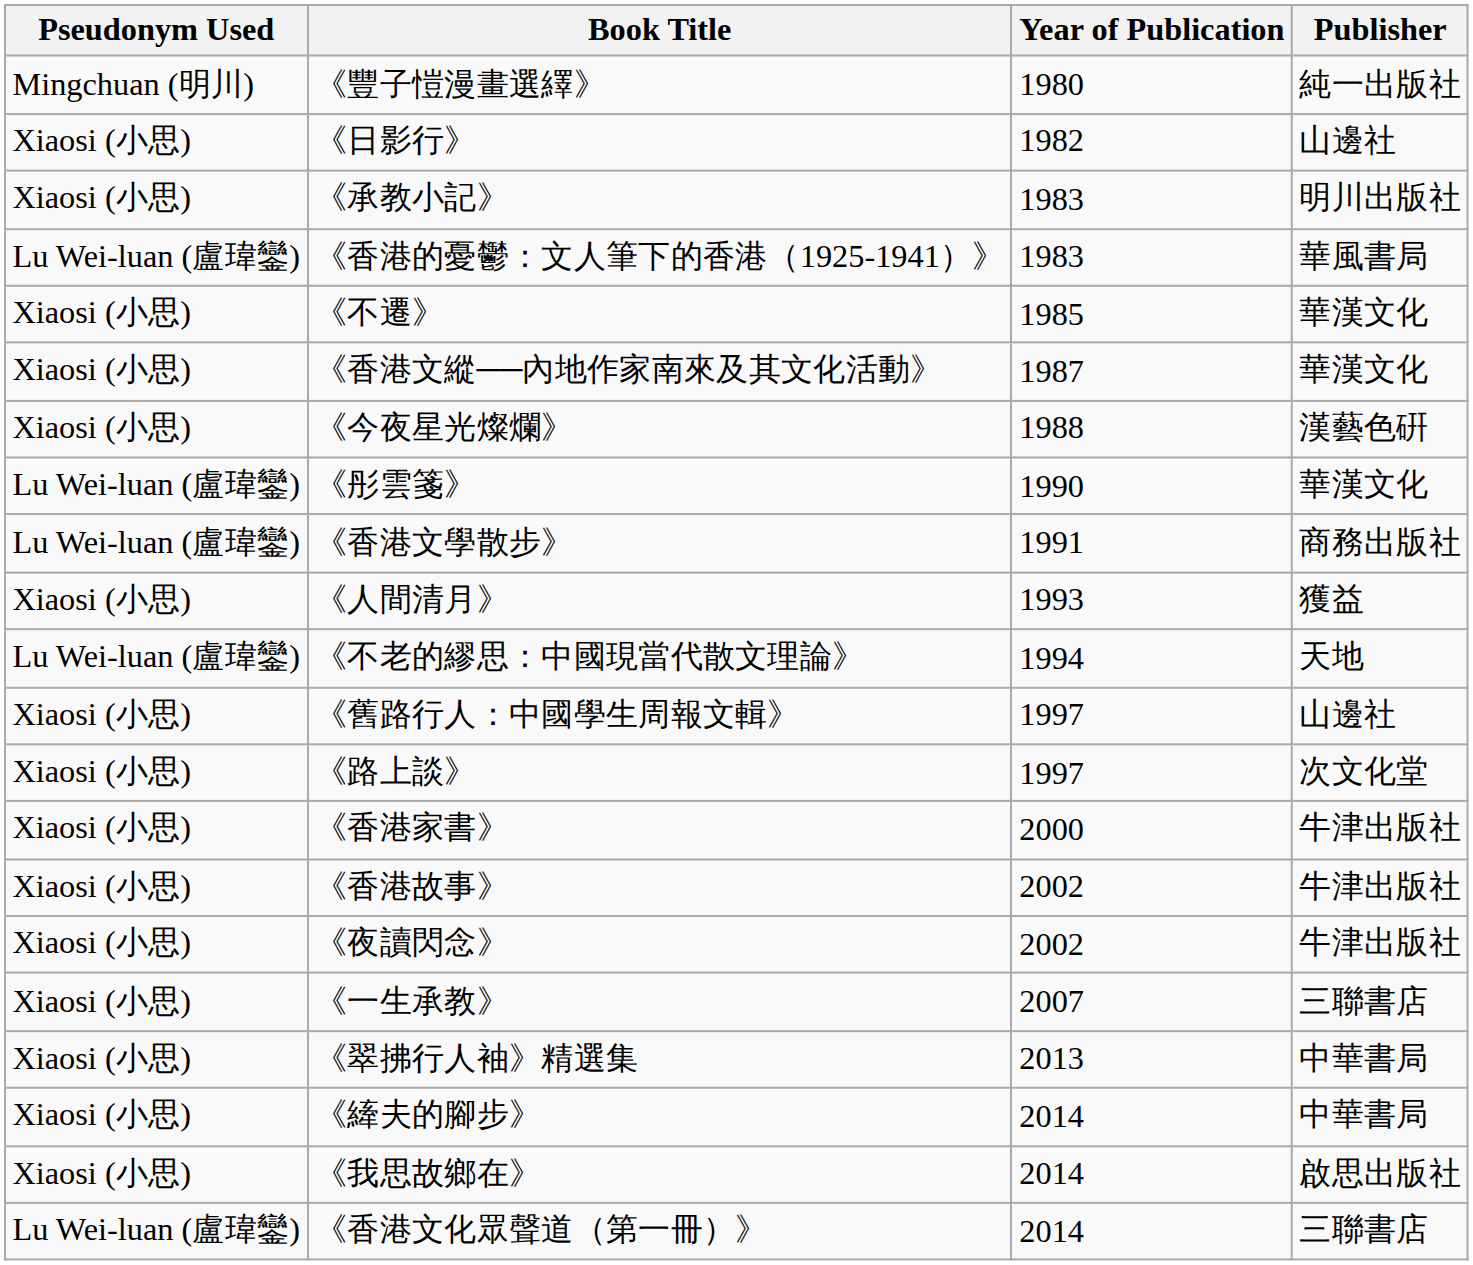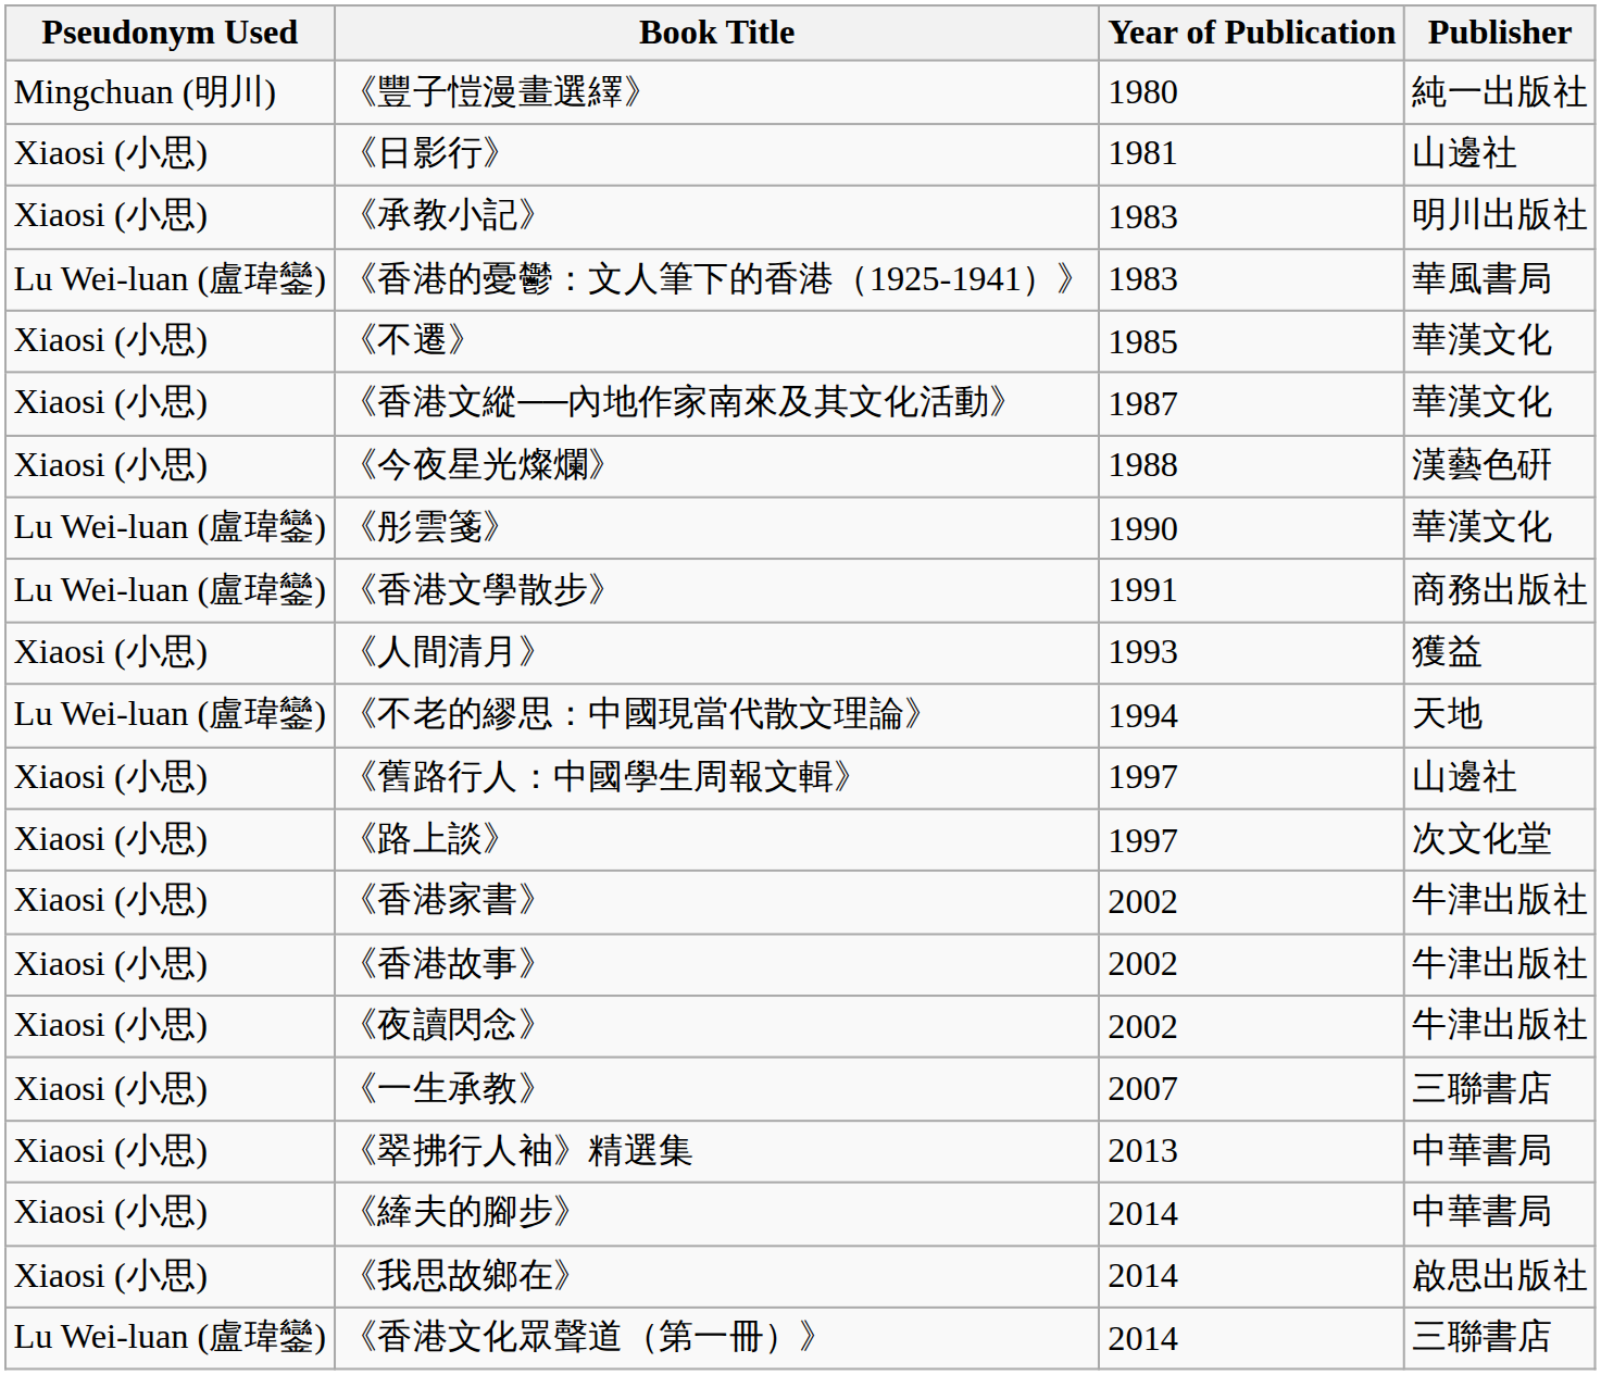 <table class="wikitable">
 <tr>
 <th>Pseudonym Used</th>
 <th>Book Title</th>
 <th>Year of Publication</th>
 <th>Publisher</th>
 </tr>
 <tr>
 <td>Mingchuan (明川)</td>
 <td>《豐子愷漫畫選繹》</td>
 <td>1980</td>
 <td>純一出版社</td>
 </tr>
 <tr>
 <td>Xiaosi (小思)</td>
 <td>《日影行》</td>
-<td>1982</td>
+<td>1981</td>
 <td>山邊社</td>
 </tr>
 <tr>
 <td>Xiaosi (小思)</td>
 <td>《承教小記》</td>
 <td>1983</td>
 <td>明川出版社</td>
 </tr>
 <tr>
 <td>Lu Wei-luan (盧瑋鑾)</td>
 <td>《香港的憂鬱：文人筆下的香港（1925-1941）》</td>
 <td>1983</td>
 <td>華風書局</td>
 </tr>
 <tr>
 <td>Xiaosi (小思)</td>
 <td>《不遷》</td>
 <td>1985</td>
 <td>華漢文化</td>
 </tr>
 <tr>
 <td>Xiaosi (小思)</td>
 <td>《香港文縱──內地作家南來及其文化活動》</td>
 <td>1987</td>
 <td>華漢文化</td>
 </tr>
 <tr>
 <td>Xiaosi (小思)</td>
 <td>《今夜星光燦爛》</td>
 <td>1988</td>
 <td>漢藝色硏</td>
 </tr>
 <tr>
 <td>Lu Wei-luan (盧瑋鑾)</td>
 <td>《彤雲箋》</td>
 <td>1990</td>
 <td>華漢文化</td>
 </tr>
 <tr>
 <td>Lu Wei-luan (盧瑋鑾)</td>
 <td>《香港文學散步》</td>
 <td>1991</td>
 <td>商務出版社</td>
 </tr>
 <tr>
 <td>Xiaosi (小思)</td>
 <td>《人間清月》</td>
 <td>1993</td>
 <td>獲益</td>
 </tr>
 <tr>
 <td>Lu Wei-luan (盧瑋鑾)</td>
 <td>《不老的繆思：中國現當代散文理論》</td>
 <td>1994</td>
 <td>天地</td>
 </tr>
 <tr>
 <td>Xiaosi (小思)</td>
 <td>《舊路行人：中國學生周報文輯》</td>
 <td>1997</td>
 <td>山邊社</td>
 </tr>
 <tr>
 <td>Xiaosi (小思)</td>
 <td>《路上談》</td>
 <td>1997</td>
 <td>次文化堂</td>
 </tr>
 <tr>
 <td>Xiaosi (小思)</td>
 <td>《香港家書》</td>
-<td>2000</td>
+<td>2002</td>
 <td>牛津出版社</td>
 </tr>
 <tr>
 <td>Xiaosi (小思)</td>
 <td>《香港故事》</td>
 <td>2002</td>
 <td>牛津出版社</td>
 </tr>
 <tr>
 <td>Xiaosi (小思)</td>
 <td>《夜讀閃念》</td>
 <td>2002</td>
 <td>牛津出版社</td>
 </tr>
 <tr>
 <td>Xiaosi (小思)</td>
 <td>《一生承教》</td>
 <td>2007</td>
 <td>三聯書店</td>
 </tr>
 <tr>
 <td>Xiaosi (小思)</td>
 <td>《翠拂行人袖》精選集</td>
 <td>2013</td>
 <td>中華書局</td>
 </tr>
 <tr>
 <td>Xiaosi (小思)</td>
 <td>《縴夫的腳步》</td>
 <td>2014</td>
 <td>中華書局</td>
 </tr>
 <tr>
 <td>Xiaosi (小思)</td>
 <td>《我思故鄉在》</td>
 <td>2014</td>
 <td>啟思出版社</td>
 </tr>
 <tr>
 <td>Lu Wei-luan (盧瑋鑾)</td>
 <td>《香港文化眾聲道（第一冊）》</td>
 <td>2014</td>
 <td>三聯書店</td>
 </tr>
 </table>
